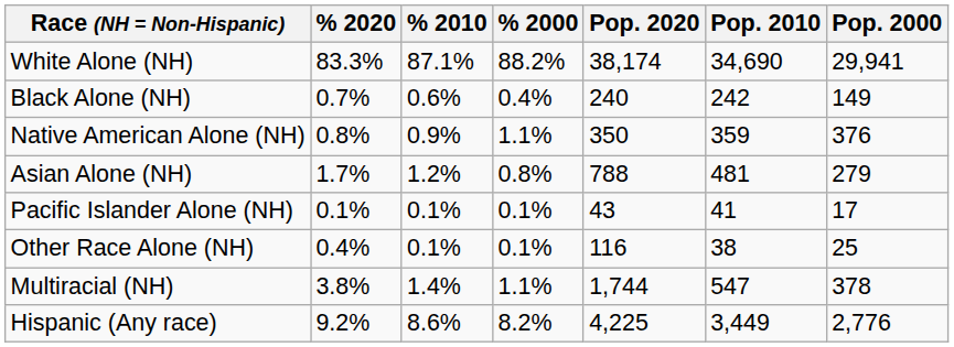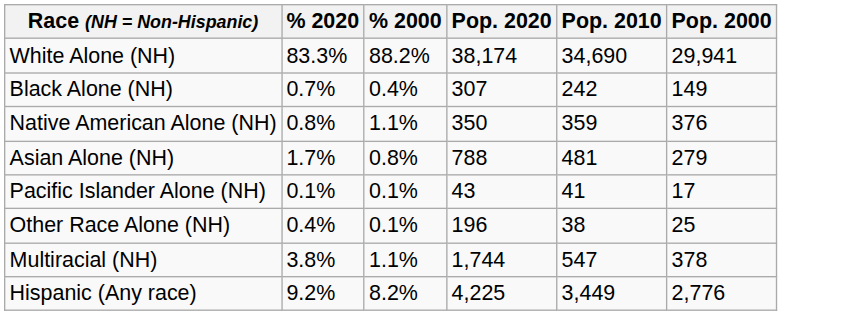 <table class="wikitable">
 <tr>
 <th>Race <em><small>(NH = Non-Hispanic)</small></em></th>
 <th>% 2020</th>
-<th>% 2010</th>
 <th>% 2000</th>
 <th>Pop. 2020</th>
 <th>Pop. 2010</th>
 <th>Pop. 2000</th>
 </tr>
 <tr>
 <td>White Alone (NH)</td>
 <td>83.3%</td>
-<td>87.1%</td>
 <td>88.2%</td>
 <td>38,174</td>
 <td>34,690</td>
 <td>29,941</td>
 </tr>
 <tr>
 <td>Black Alone (NH)</td>
 <td>0.7%</td>
-<td>0.6%</td>
 <td>0.4%</td>
-<td>240</td>
+<td>307</td>
 <td>242</td>
 <td>149</td>
 </tr>
 <tr>
 <td>Native American Alone (NH)</td>
 <td>0.8%</td>
-<td>0.9%</td>
 <td>1.1%</td>
 <td>350</td>
 <td>359</td>
 <td>376</td>
 </tr>
 <tr>
 <td>Asian Alone (NH)</td>
 <td>1.7%</td>
-<td>1.2%</td>
 <td>0.8%</td>
 <td>788</td>
 <td>481</td>
 <td>279</td>
 </tr>
 <tr>
 <td>Pacific Islander Alone (NH)</td>
-<td>0.1%</td>
 <td>0.1%</td>
 <td>0.1%</td>
 <td>43</td>
 <td>41</td>
 <td>17</td>
 </tr>
 <tr>
 <td>Other Race Alone (NH)</td>
 <td>0.4%</td>
 <td>0.1%</td>
-<td>0.1%</td>
-<td>116</td>
+<td>196</td>
 <td>38</td>
 <td>25</td>
 </tr>
 <tr>
 <td>Multiracial (NH)</td>
 <td>3.8%</td>
-<td>1.4%</td>
 <td>1.1%</td>
 <td>1,744</td>
 <td>547</td>
 <td>378</td>
 </tr>
 <tr>
 <td>Hispanic (Any race)</td>
 <td>9.2%</td>
-<td>8.6%</td>
 <td>8.2%</td>
 <td>4,225</td>
 <td>3,449</td>
 <td>2,776</td>
 </tr>
 </table>
